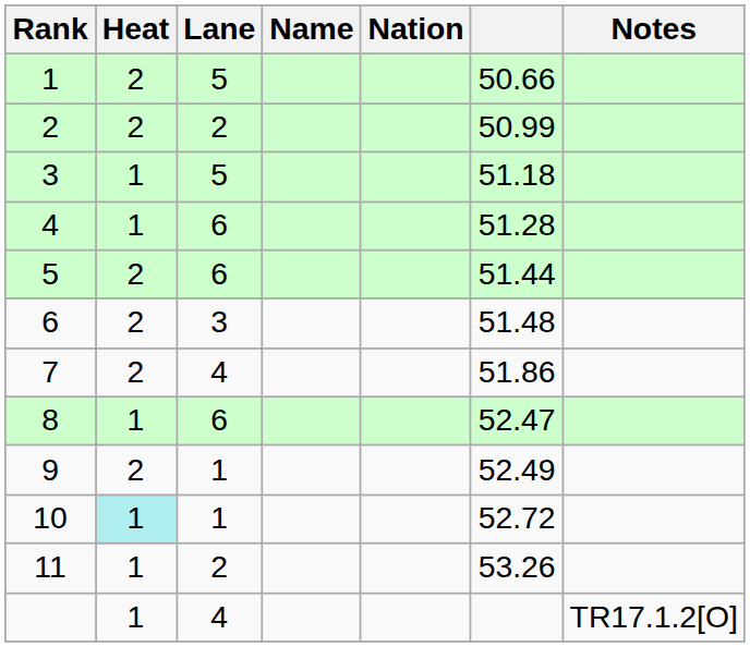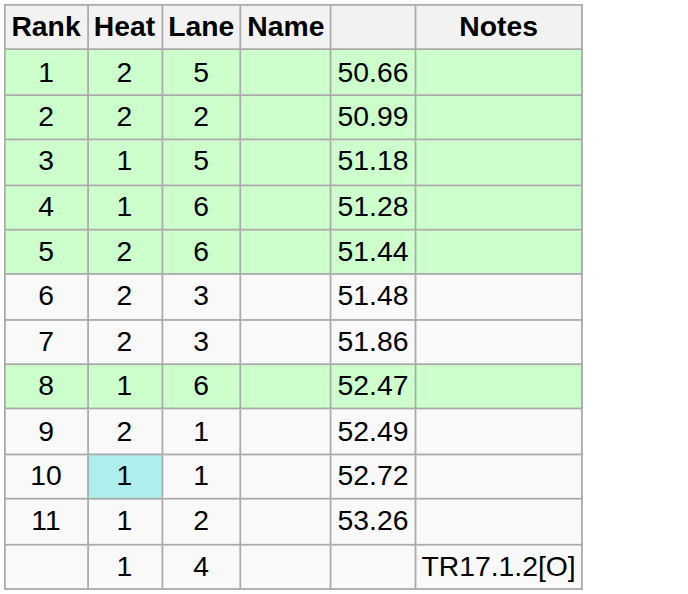 <table class="wikitable sortable" style="text-align:center">
 <tr>
 <th scope="col">Rank</th>
 <th scope="col">Heat</th>
 <th scope="col">Lane</th>
 <th scope="col">Name</th>
-<th scope="col">Nation</th>
 <th scope="col"></th>
 <th scope="col">Notes</th>
 </tr>
 <tr bgcolor=ccffcc>
 <td>1</td>
 <td>2</td>
 <td>5</td>
-<td align="left"></td>
 <td align="left"></td>
 <td>50.66</td>
 <td></td>
 </tr>
 <tr bgcolor=ccffcc>
 <td>2</td>
 <td>2</td>
 <td>2</td>
 <td align="left"></td>
-<td align="left"></td>
 <td>50.99</td>
 <td></td>
 </tr>
 <tr bgcolor=ccffcc>
 <td>3</td>
 <td>1</td>
 <td>5</td>
-<td align="left"></td>
 <td align="left"></td>
 <td>51.18</td>
 <td></td>
 </tr>
 <tr bgcolor=ccffcc>
 <td>4</td>
 <td>1</td>
 <td>6</td>
 <td align="left"></td>
-<td align="left"></td>
 <td>51.28</td>
 <td></td>
 </tr>
 <tr bgcolor=ccffcc>
 <td>5</td>
 <td>2</td>
 <td>6</td>
-<td align="left"></td>
 <td align="left"></td>
 <td>51.44</td>
 <td></td>
 </tr>
 <tr>
 <td>6</td>
 <td>2</td>
 <td>3</td>
 <td align="left"></td>
-<td align="left"></td>
 <td>51.48</td>
 <td></td>
 </tr>
 <tr>
 <td>7</td>
 <td>2</td>
-<td>4</td>
-<td align="left"></td>
+<td>3</td>
 <td align="left"></td>
 <td>51.86</td>
 <td></td>
 </tr>
 <tr bgcolor=ccffcc>
 <td>8</td>
 <td>1</td>
 <td>6</td>
 <td align="left"></td>
-<td align="left"></td>
 <td>52.47</td>
 <td></td>
 </tr>
 <tr>
 <td>9</td>
 <td>2</td>
 <td>1</td>
-<td align="left"></td>
 <td align="left"></td>
 <td>52.49</td>
 <td></td>
 </tr>
 <tr>
 <td>10</td>
 <td style="background: paleturquoise;">1</td>
 <td>1</td>
 <td align="left"></td>
-<td align="left"></td>
 <td>52.72</td>
 <td></td>
 </tr>
 <tr>
 <td>11</td>
 <td>1</td>
 <td>2</td>
-<td align="left"></td>
 <td align="left"></td>
 <td>53.26</td>
 <td></td>
 </tr>
 <tr>
 <td></td>
 <td>1</td>
 <td>4</td>
 <td align="left"></td>
-<td align="left"></td>
 <td></td>
 <td>TR17.1.2[O]</td>
 </tr>
 </table>
